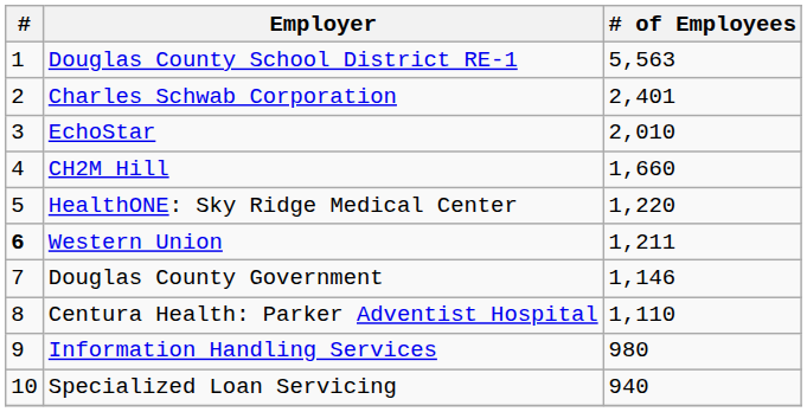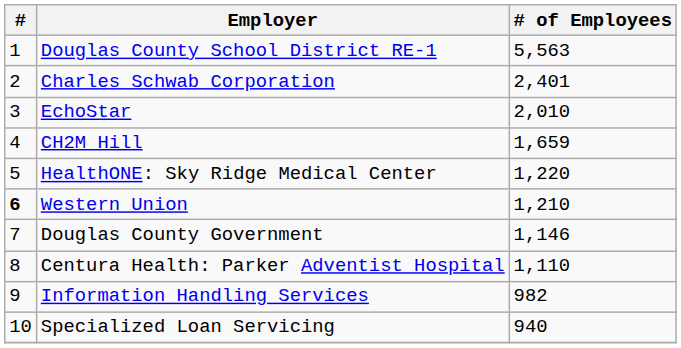 <table class="wikitable sortable" border="1">
 <tr>
 <th>#</th>
 <th>Employer</th>
 <th># of Employees</th>
 </tr>
 <tr>
 <td>1</td>
 <td><a href='#'>Douglas County School District RE-1</a></td>
 <td>5,563</td>
 </tr>
 <tr>
 <td>2</td>
 <td><a href='#'>Charles Schwab Corporation</a></td>
 <td>2,401</td>
 </tr>
 <tr>
 <td>3</td>
 <td><a href='#'>EchoStar</a></td>
 <td>2,010</td>
 </tr>
 <tr>
 <td>4</td>
 <td><a href='#'>CH2M Hill</a></td>
-<td>1,660</td>
+<td>1,659</td>
 </tr>
 <tr>
 <td>5</td>
 <td><a href='#'>HealthONE</a>: Sky Ridge Medical Center</td>
 <td>1,220</td>
 </tr>
 <tr>
 <td><strong>6</strong></td>
 <td><a href='#'>Western Union</a></td>
-<td>1,211</td>
+<td>1,210</td>
 </tr>
 <tr>
 <td>7</td>
 <td>Douglas County Government</td>
 <td>1,146</td>
 </tr>
 <tr>
 <td>8</td>
 <td>Centura Health: Parker <a href='#'>Adventist Hospital</a></td>
 <td>1,110</td>
 </tr>
 <tr>
 <td>9</td>
 <td><a href='#'>Information Handling Services</a></td>
-<td>980</td>
+<td>982</td>
 </tr>
 <tr>
 <td>10</td>
 <td>Specialized Loan Servicing</td>
 <td>940</td>
 </tr>
 <tr>
 </tr>
 </table>
